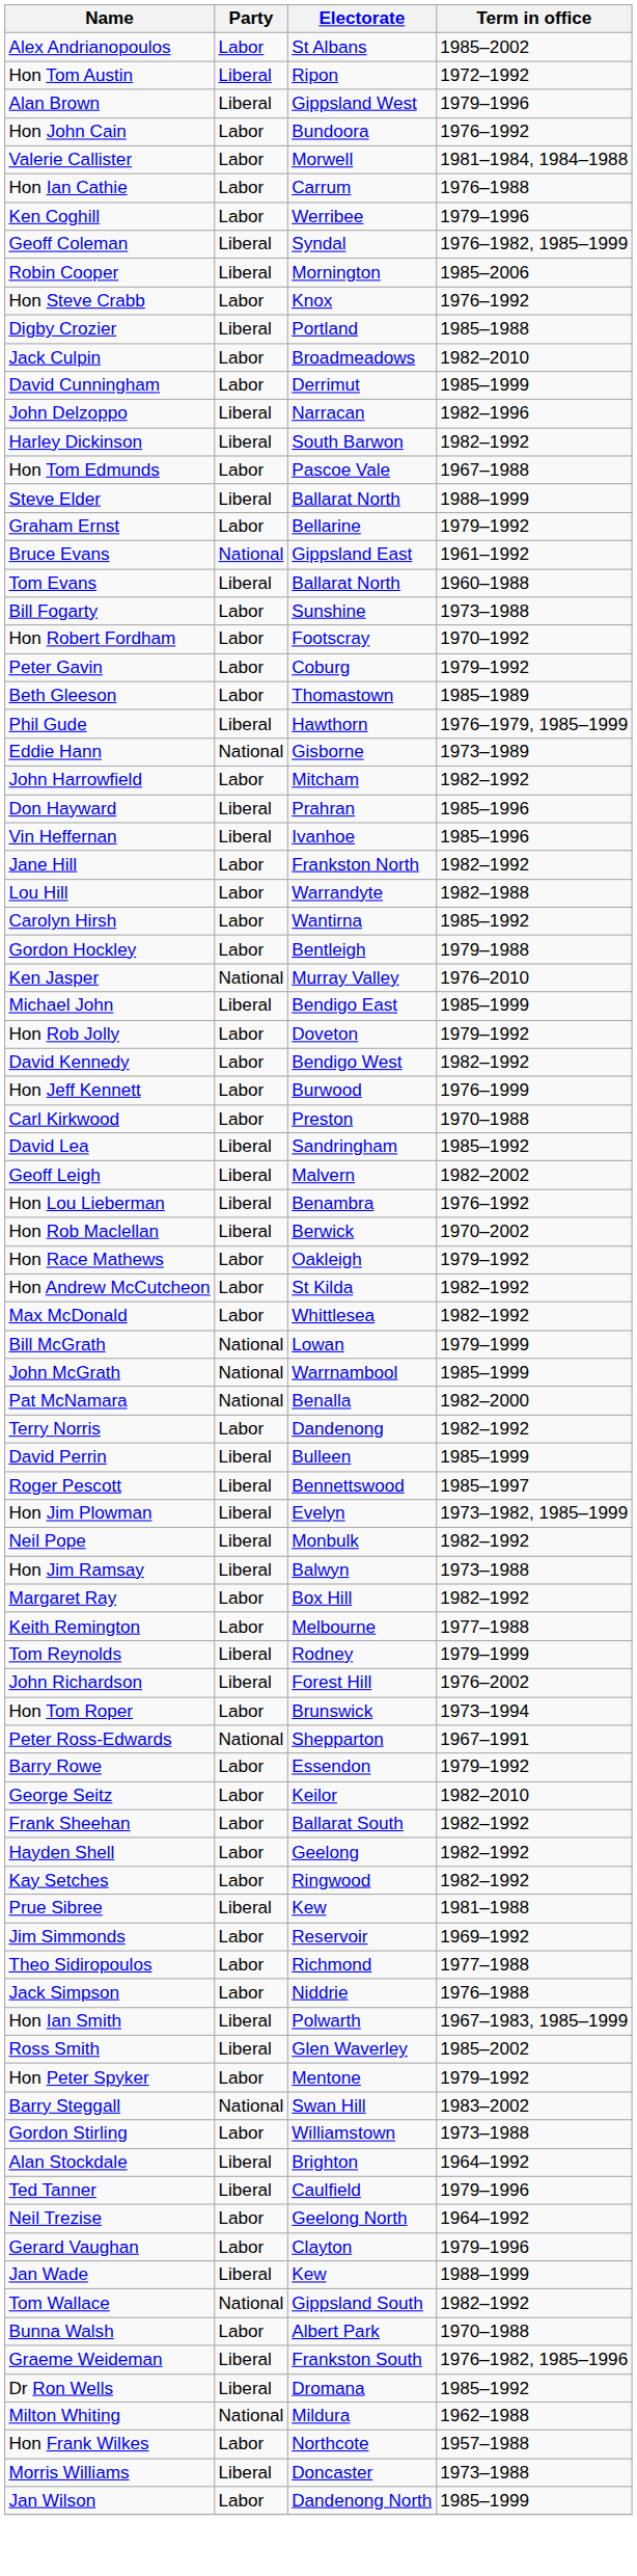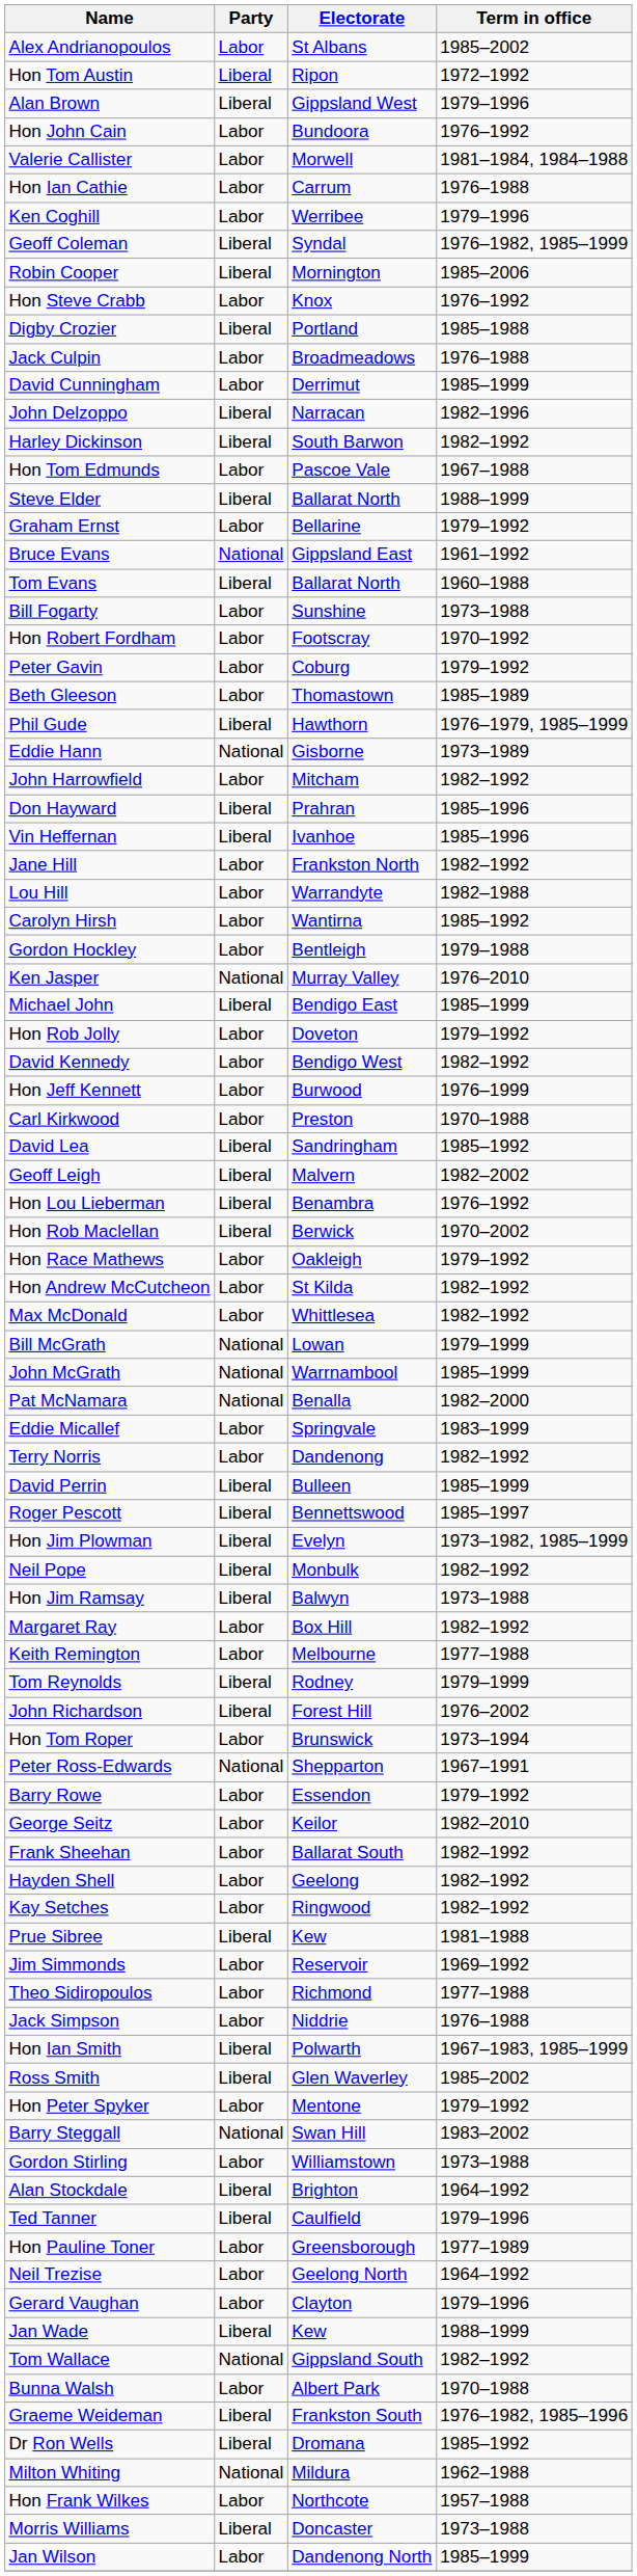 <table class="wikitable sortable">
 <tr>
 <th><strong>Name</strong></th>
 <th><strong>Party</strong></th>
 <th><strong><a href='#'>Electorate</a></strong></th>
 <th><strong>Term in office</strong></th>
 </tr>
 <tr>
 <td><a href='#'>Alex Andrianopoulos</a></td>
 <td><a href='#'>Labor</a></td>
 <td><a href='#'>St Albans</a></td>
 <td>1985–2002</td>
 </tr>
 <tr>
 <td>Hon <a href='#'>Tom Austin</a></td>
 <td><a href='#'>Liberal</a></td>
 <td><a href='#'>Ripon</a></td>
 <td>1972–1992</td>
 </tr>
 <tr>
 <td><a href='#'>Alan Brown</a></td>
 <td>Liberal</td>
 <td><a href='#'>Gippsland West</a></td>
 <td>1979–1996</td>
 </tr>
 <tr>
 <td>Hon <a href='#'>John Cain</a></td>
 <td>Labor</td>
 <td><a href='#'>Bundoora</a></td>
 <td>1976–1992</td>
 </tr>
 <tr>
 <td><a href='#'>Valerie Callister</a></td>
 <td>Labor</td>
 <td><a href='#'>Morwell</a></td>
 <td>1981–1984, 1984–1988</td>
 </tr>
 <tr>
 <td>Hon <a href='#'>Ian Cathie</a></td>
 <td>Labor</td>
 <td><a href='#'>Carrum</a></td>
 <td>1976–1988</td>
 </tr>
 <tr>
 <td><a href='#'>Ken Coghill</a></td>
 <td>Labor</td>
 <td><a href='#'>Werribee</a></td>
 <td>1979–1996</td>
 </tr>
 <tr>
 <td><a href='#'>Geoff Coleman</a></td>
 <td>Liberal</td>
 <td><a href='#'>Syndal</a></td>
 <td>1976–1982, 1985–1999</td>
 </tr>
 <tr>
 <td><a href='#'>Robin Cooper</a></td>
 <td>Liberal</td>
 <td><a href='#'>Mornington</a></td>
 <td>1985–2006</td>
 </tr>
 <tr>
 <td>Hon <a href='#'>Steve Crabb</a></td>
 <td>Labor</td>
 <td><a href='#'>Knox</a></td>
 <td>1976–1992</td>
 </tr>
 <tr>
 <td><a href='#'>Digby Crozier</a></td>
 <td>Liberal</td>
 <td><a href='#'>Portland</a></td>
 <td>1985–1988</td>
 </tr>
 <tr>
 <td><a href='#'>Jack Culpin</a></td>
 <td>Labor</td>
 <td><a href='#'>Broadmeadows</a></td>
-<td>1982–2010</td>
+<td>1976–1988</td>
 </tr>
 <tr>
 <td><a href='#'>David Cunningham</a></td>
 <td>Labor</td>
 <td><a href='#'>Derrimut</a></td>
 <td>1985–1999</td>
 </tr>
 <tr>
 <td><a href='#'>John Delzoppo</a></td>
 <td>Liberal</td>
 <td><a href='#'>Narracan</a></td>
 <td>1982–1996</td>
 </tr>
 <tr>
 <td><a href='#'>Harley Dickinson</a></td>
 <td>Liberal</td>
 <td><a href='#'>South Barwon</a></td>
 <td>1982–1992</td>
 </tr>
 <tr>
 <td>Hon <a href='#'>Tom Edmunds</a></td>
 <td>Labor</td>
 <td><a href='#'>Pascoe Vale</a></td>
 <td>1967–1988</td>
 </tr>
 <tr>
 <td><a href='#'>Steve Elder</a> </td>
 <td>Liberal</td>
 <td><a href='#'>Ballarat North</a></td>
 <td>1988–1999</td>
 </tr>
 <tr>
 <td><a href='#'>Graham Ernst</a></td>
 <td>Labor</td>
 <td><a href='#'>Bellarine</a></td>
 <td>1979–1992</td>
 </tr>
 <tr>
 <td><a href='#'>Bruce Evans</a></td>
 <td><a href='#'>National</a></td>
 <td><a href='#'>Gippsland East</a></td>
 <td>1961–1992</td>
 </tr>
 <tr>
 <td><a href='#'>Tom Evans</a> </td>
 <td>Liberal</td>
 <td><a href='#'>Ballarat North</a></td>
 <td>1960–1988</td>
 </tr>
 <tr>
 <td><a href='#'>Bill Fogarty</a></td>
 <td>Labor</td>
 <td><a href='#'>Sunshine</a></td>
 <td>1973–1988</td>
 </tr>
 <tr>
 <td>Hon <a href='#'>Robert Fordham</a></td>
 <td>Labor</td>
 <td><a href='#'>Footscray</a></td>
 <td>1970–1992</td>
 </tr>
 <tr>
 <td><a href='#'>Peter Gavin</a></td>
 <td>Labor</td>
 <td><a href='#'>Coburg</a></td>
 <td>1979–1992</td>
 </tr>
 <tr>
 <td><a href='#'>Beth Gleeson</a></td>
 <td>Labor</td>
 <td><a href='#'>Thomastown</a></td>
 <td>1985–1989</td>
 </tr>
 <tr>
 <td><a href='#'>Phil Gude</a></td>
 <td>Liberal</td>
 <td><a href='#'>Hawthorn</a></td>
 <td>1976–1979, 1985–1999</td>
 </tr>
 <tr>
 <td><a href='#'>Eddie Hann</a></td>
 <td>National</td>
 <td><a href='#'>Gisborne</a></td>
 <td>1973–1989</td>
 </tr>
 <tr>
 <td><a href='#'>John Harrowfield</a></td>
 <td>Labor</td>
 <td><a href='#'>Mitcham</a></td>
 <td>1982–1992</td>
 </tr>
 <tr>
 <td><a href='#'>Don Hayward</a></td>
 <td>Liberal</td>
 <td><a href='#'>Prahran</a></td>
 <td>1985–1996</td>
 </tr>
 <tr>
 <td><a href='#'>Vin Heffernan</a></td>
 <td>Liberal</td>
 <td><a href='#'>Ivanhoe</a></td>
 <td>1985–1996</td>
 </tr>
 <tr>
 <td><a href='#'>Jane Hill</a></td>
 <td>Labor</td>
 <td><a href='#'>Frankston North</a></td>
 <td>1982–1992</td>
 </tr>
 <tr>
 <td><a href='#'>Lou Hill</a></td>
 <td>Labor</td>
 <td><a href='#'>Warrandyte</a></td>
 <td>1982–1988</td>
 </tr>
 <tr>
 <td><a href='#'>Carolyn Hirsh</a></td>
 <td>Labor</td>
 <td><a href='#'>Wantirna</a></td>
 <td>1985–1992</td>
 </tr>
 <tr>
 <td><a href='#'>Gordon Hockley</a></td>
 <td>Labor</td>
 <td><a href='#'>Bentleigh</a></td>
 <td>1979–1988</td>
 </tr>
 <tr>
 <td><a href='#'>Ken Jasper</a></td>
 <td>National</td>
 <td><a href='#'>Murray Valley</a></td>
 <td>1976–2010</td>
 </tr>
 <tr>
 <td><a href='#'>Michael John</a></td>
 <td>Liberal</td>
 <td><a href='#'>Bendigo East</a></td>
 <td>1985–1999</td>
 </tr>
 <tr>
 <td>Hon <a href='#'>Rob Jolly</a></td>
 <td>Labor</td>
 <td><a href='#'>Doveton</a></td>
 <td>1979–1992</td>
 </tr>
 <tr>
 <td><a href='#'>David Kennedy</a></td>
 <td>Labor</td>
 <td><a href='#'>Bendigo West</a></td>
 <td>1982–1992</td>
 </tr>
 <tr>
 <td>Hon <a href='#'>Jeff Kennett</a></td>
 <td>Labor</td>
 <td><a href='#'>Burwood</a></td>
 <td>1976–1999</td>
 </tr>
 <tr>
 <td><a href='#'>Carl Kirkwood</a></td>
 <td>Labor</td>
 <td><a href='#'>Preston</a></td>
 <td>1970–1988</td>
 </tr>
 <tr>
 <td><a href='#'>David Lea</a></td>
 <td>Liberal</td>
 <td><a href='#'>Sandringham</a></td>
 <td>1985–1992</td>
 </tr>
 <tr>
 <td><a href='#'>Geoff Leigh</a></td>
 <td>Liberal</td>
 <td><a href='#'>Malvern</a></td>
 <td>1982–2002</td>
 </tr>
 <tr>
 <td>Hon <a href='#'>Lou Lieberman</a></td>
 <td>Liberal</td>
 <td><a href='#'>Benambra</a></td>
 <td>1976–1992</td>
 </tr>
 <tr>
 <td>Hon <a href='#'>Rob Maclellan</a></td>
 <td>Liberal</td>
 <td><a href='#'>Berwick</a></td>
 <td>1970–2002</td>
 </tr>
 <tr>
 <td>Hon <a href='#'>Race Mathews</a></td>
 <td>Labor</td>
 <td><a href='#'>Oakleigh</a></td>
 <td>1979–1992</td>
 </tr>
 <tr>
 <td>Hon <a href='#'>Andrew McCutcheon</a></td>
 <td>Labor</td>
 <td><a href='#'>St Kilda</a></td>
 <td>1982–1992</td>
 </tr>
 <tr>
 <td><a href='#'>Max McDonald</a></td>
 <td>Labor</td>
 <td><a href='#'>Whittlesea</a></td>
 <td>1982–1992</td>
 </tr>
 <tr>
 <td><a href='#'>Bill McGrath</a></td>
 <td>National</td>
 <td><a href='#'>Lowan</a></td>
 <td>1979–1999</td>
 </tr>
 <tr>
 <td><a href='#'>John McGrath</a></td>
 <td>National</td>
 <td><a href='#'>Warrnambool</a></td>
 <td>1985–1999</td>
 </tr>
 <tr>
 <td><a href='#'>Pat McNamara</a></td>
 <td>National</td>
 <td><a href='#'>Benalla</a></td>
 <td>1982–2000</td>
 </tr>
 <tr>
+<td><a href='#'>Eddie Micallef</a></td>
+<td>Labor</td>
+<td><a href='#'>Springvale</a></td>
+<td>1983–1999</td>
+</tr>
+<tr>
 <td><a href='#'>Terry Norris</a></td>
 <td>Labor</td>
 <td><a href='#'>Dandenong</a></td>
 <td>1982–1992</td>
 </tr>
 <tr>
 <td><a href='#'>David Perrin</a></td>
 <td>Liberal</td>
 <td><a href='#'>Bulleen</a></td>
 <td>1985–1999</td>
 </tr>
 <tr>
 <td><a href='#'>Roger Pescott</a></td>
 <td>Liberal</td>
 <td><a href='#'>Bennettswood</a></td>
 <td>1985–1997</td>
 </tr>
 <tr>
 <td>Hon <a href='#'>Jim Plowman</a></td>
 <td>Liberal</td>
 <td><a href='#'>Evelyn</a></td>
 <td>1973–1982, 1985–1999</td>
 </tr>
 <tr>
 <td><a href='#'>Neil Pope</a></td>
 <td>Liberal</td>
 <td><a href='#'>Monbulk</a></td>
 <td>1982–1992</td>
 </tr>
 <tr>
 <td>Hon <a href='#'>Jim Ramsay</a></td>
 <td>Liberal</td>
 <td><a href='#'>Balwyn</a></td>
 <td>1973–1988</td>
 </tr>
 <tr>
 <td><a href='#'>Margaret Ray</a></td>
 <td>Labor</td>
 <td><a href='#'>Box Hill</a></td>
 <td>1982–1992</td>
 </tr>
 <tr>
 <td><a href='#'>Keith Remington</a></td>
 <td>Labor</td>
 <td><a href='#'>Melbourne</a></td>
 <td>1977–1988</td>
 </tr>
 <tr>
 <td><a href='#'>Tom Reynolds</a></td>
 <td>Liberal</td>
 <td><a href='#'>Rodney</a></td>
 <td>1979–1999</td>
 </tr>
 <tr>
 <td><a href='#'>John Richardson</a></td>
 <td>Liberal</td>
 <td><a href='#'>Forest Hill</a></td>
 <td>1976–2002</td>
 </tr>
 <tr>
 <td>Hon <a href='#'>Tom Roper</a></td>
 <td>Labor</td>
 <td><a href='#'>Brunswick</a></td>
 <td>1973–1994</td>
 </tr>
 <tr>
 <td><a href='#'>Peter Ross-Edwards</a></td>
 <td>National</td>
 <td><a href='#'>Shepparton</a></td>
 <td>1967–1991</td>
 </tr>
 <tr>
 <td><a href='#'>Barry Rowe</a></td>
 <td>Labor</td>
 <td><a href='#'>Essendon</a></td>
 <td>1979–1992</td>
 </tr>
 <tr>
 <td><a href='#'>George Seitz</a></td>
 <td>Labor</td>
 <td><a href='#'>Keilor</a></td>
 <td>1982–2010</td>
 </tr>
 <tr>
 <td><a href='#'>Frank Sheehan</a></td>
 <td>Labor</td>
 <td><a href='#'>Ballarat South</a></td>
 <td>1982–1992</td>
 </tr>
 <tr>
 <td><a href='#'>Hayden Shell</a></td>
 <td>Labor</td>
 <td><a href='#'>Geelong</a></td>
 <td>1982–1992</td>
 </tr>
 <tr>
 <td><a href='#'>Kay Setches</a></td>
 <td>Labor</td>
 <td><a href='#'>Ringwood</a></td>
 <td>1982–1992</td>
 </tr>
 <tr>
 <td><a href='#'>Prue Sibree</a> </td>
 <td>Liberal</td>
 <td><a href='#'>Kew</a></td>
 <td>1981–1988</td>
 </tr>
 <tr>
 <td><a href='#'>Jim Simmonds</a></td>
 <td>Labor</td>
 <td><a href='#'>Reservoir</a></td>
 <td>1969–1992</td>
 </tr>
 <tr>
 <td><a href='#'>Theo Sidiropoulos</a></td>
 <td>Labor</td>
 <td><a href='#'>Richmond</a></td>
 <td>1977–1988</td>
 </tr>
 <tr>
 <td><a href='#'>Jack Simpson</a></td>
 <td>Labor</td>
 <td><a href='#'>Niddrie</a></td>
 <td>1976–1988</td>
 </tr>
 <tr>
 <td>Hon <a href='#'>Ian Smith</a></td>
 <td>Liberal</td>
 <td><a href='#'>Polwarth</a></td>
 <td>1967–1983, 1985–1999</td>
 </tr>
 <tr>
 <td><a href='#'>Ross Smith</a></td>
 <td>Liberal</td>
 <td><a href='#'>Glen Waverley</a></td>
 <td>1985–2002</td>
 </tr>
 <tr>
 <td>Hon <a href='#'>Peter Spyker</a></td>
 <td>Labor</td>
 <td><a href='#'>Mentone</a></td>
 <td>1979–1992</td>
 </tr>
 <tr>
 <td><a href='#'>Barry Steggall</a></td>
 <td>National</td>
 <td><a href='#'>Swan Hill</a></td>
 <td>1983–2002</td>
 </tr>
 <tr>
 <td><a href='#'>Gordon Stirling</a></td>
 <td>Labor</td>
 <td><a href='#'>Williamstown</a></td>
 <td>1973–1988</td>
 </tr>
 <tr>
 <td><a href='#'>Alan Stockdale</a></td>
 <td>Liberal</td>
 <td><a href='#'>Brighton</a></td>
 <td>1964–1992</td>
 </tr>
 <tr>
 <td><a href='#'>Ted Tanner</a></td>
 <td>Liberal</td>
 <td><a href='#'>Caulfield</a></td>
 <td>1979–1996</td>
 </tr>
 <tr>
+<td>Hon <a href='#'>Pauline Toner</a></td>
+<td>Labor</td>
+<td><a href='#'>Greensborough</a></td>
+<td>1977–1989</td>
+</tr>
+<tr>
 <td><a href='#'>Neil Trezise</a></td>
 <td>Labor</td>
 <td><a href='#'>Geelong North</a></td>
 <td>1964–1992</td>
 </tr>
 <tr>
 <td><a href='#'>Gerard Vaughan</a></td>
 <td>Labor</td>
 <td><a href='#'>Clayton</a></td>
 <td>1979–1996</td>
 </tr>
 <tr>
 <td><a href='#'>Jan Wade</a> </td>
 <td>Liberal</td>
 <td><a href='#'>Kew</a></td>
 <td>1988–1999</td>
 </tr>
 <tr>
 <td><a href='#'>Tom Wallace</a></td>
 <td>National</td>
 <td><a href='#'>Gippsland South</a></td>
 <td>1982–1992</td>
 </tr>
 <tr>
 <td><a href='#'>Bunna Walsh</a></td>
 <td>Labor</td>
 <td><a href='#'>Albert Park</a></td>
 <td>1970–1988</td>
 </tr>
 <tr>
 <td><a href='#'>Graeme Weideman</a></td>
 <td>Liberal</td>
 <td><a href='#'>Frankston South</a></td>
 <td>1976–1982, 1985–1996</td>
 </tr>
 <tr>
 <td>Dr <a href='#'>Ron Wells</a></td>
 <td>Liberal</td>
 <td><a href='#'>Dromana</a></td>
 <td>1985–1992</td>
 </tr>
 <tr>
 <td><a href='#'>Milton Whiting</a></td>
 <td>National</td>
 <td><a href='#'>Mildura</a></td>
 <td>1962–1988</td>
 </tr>
 <tr>
 <td>Hon <a href='#'>Frank Wilkes</a></td>
 <td>Labor</td>
 <td><a href='#'>Northcote</a></td>
 <td>1957–1988</td>
 </tr>
 <tr>
 <td><a href='#'>Morris Williams</a></td>
 <td>Liberal</td>
 <td><a href='#'>Doncaster</a></td>
 <td>1973–1988</td>
 </tr>
 <tr>
 <td><a href='#'>Jan Wilson</a></td>
 <td>Labor</td>
 <td><a href='#'>Dandenong North</a></td>
 <td>1985–1999</td>
 </tr>
 <tr>
 </tr>
 </table>
